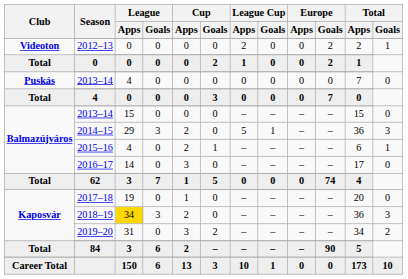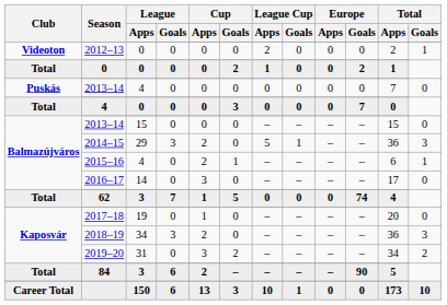 <table class="wikitable" style="font-size:90%; text-align: center;">
 <tr>
 <th rowspan="2">Club</th>
 <th rowspan="2">Season</th>
 <th colspan="2">League</th>
 <th colspan="2">Cup</th>
 <th colspan="2">League Cup</th>
 <th colspan="2">Europe</th>
 <th colspan="2">Total</th>
 </tr>
 <tr>
 <th>Apps</th>
 <th>Goals</th>
 <th>Apps</th>
 <th>Goals</th>
 <th>Apps</th>
 <th>Goals</th>
 <th>Apps</th>
 <th>Goals</th>
 <th>Apps</th>
 <th>Goals</th>
 </tr>
 <tr ||-||-||-|->
 <td rowspan="3" valign="center"><strong><a href='#'>Videoton</a></strong></td>
 </tr>
 <tr>
 <td><a href='#'>2012–13</a></td>
 <td>0</td>
 <td>0</td>
 <td>0</td>
 <td>0</td>
 <td>2</td>
 <td>0</td>
 <td>0</td>
-<td>2</td>
+<td>0</td>
 <td>2</td>
 <td>1</td>
 </tr>
 <tr>
 </tr>
 <tr style="font-weight:bold; background-color:#eeeeee;">
 <td>Total</td>
 <td>0</td>
 <td>0</td>
 <td>0</td>
 <td>0</td>
 <td>2</td>
 <td>1</td>
 <td>0</td>
 <td>0</td>
 <td>2</td>
 <td>1</td>
 </tr>
 <tr>
 <td rowspan="3" valign="center"><strong><a href='#'>Puskás</a></strong></td>
 </tr>
 <tr>
 <td><a href='#'>2013–14</a></td>
 <td>4</td>
 <td>0</td>
 <td>0</td>
 <td>0</td>
 <td>0</td>
 <td>0</td>
 <td>0</td>
 <td>0</td>
 <td>7</td>
 <td>0</td>
 </tr>
 <tr>
 </tr>
 <tr style="font-weight:bold; background-color:#eeeeee;">
 <td>Total</td>
 <td>4</td>
 <td>0</td>
 <td>0</td>
 <td>0</td>
 <td>3</td>
 <td>0</td>
 <td>0</td>
 <td>0</td>
 <td>7</td>
 <td>0</td>
 </tr>
 <tr>
 <td rowspan="6" valign="center"><strong><a href='#'>Balmazújváros</a></strong></td>
 </tr>
 <tr>
 <td><a href='#'>2013–14</a></td>
 <td>15</td>
 <td>0</td>
 <td>0</td>
 <td>0</td>
 <td>–</td>
 <td>–</td>
 <td>–</td>
 <td>–</td>
 <td>15</td>
 <td>0</td>
 </tr>
 <tr>
 <td><a href='#'>2014–15</a></td>
 <td>29</td>
 <td>3</td>
 <td>2</td>
 <td>0</td>
 <td>5</td>
 <td>1</td>
 <td>–</td>
 <td>–</td>
 <td>36</td>
 <td>3</td>
 </tr>
 <tr>
 <td><a href='#'>2015–16</a></td>
 <td>4</td>
 <td>0</td>
 <td>2</td>
 <td>1</td>
 <td>–</td>
 <td>–</td>
 <td>–</td>
 <td>–</td>
 <td>6</td>
 <td>1</td>
 </tr>
 <tr>
 <td><a href='#'>2016–17</a></td>
 <td>14</td>
 <td>0</td>
 <td>3</td>
 <td>0</td>
 <td>–</td>
 <td>–</td>
 <td>–</td>
 <td>–</td>
 <td>17</td>
 <td>0</td>
 </tr>
 <tr>
 </tr>
 <tr style="font-weight:bold; background-color:#eeeeee;">
 <td>Total</td>
 <td>62</td>
 <td>3</td>
 <td>7</td>
 <td>1</td>
 <td>5</td>
 <td>0</td>
 <td>0</td>
 <td>0</td>
 <td>74</td>
 <td>4</td>
 </tr>
 <tr>
 <td rowspan="5" valign="center"><strong><a href='#'>Kaposvár</a></strong></td>
 </tr>
 <tr>
 <td><a href='#'>2017–18</a></td>
 <td>19</td>
 <td>0</td>
 <td>1</td>
 <td>0</td>
 <td>–</td>
 <td>–</td>
 <td>–</td>
 <td>–</td>
 <td>20</td>
 <td>0</td>
 </tr>
 <tr>
 <td><a href='#'>2018–19</a></td>
-<td style="background: gold;">34</td>
+<td>34</td>
 <td>3</td>
 <td>2</td>
 <td>0</td>
 <td>–</td>
 <td>–</td>
 <td>–</td>
 <td>–</td>
 <td>36</td>
 <td>3</td>
 </tr>
 <tr>
 <td><a href='#'>2019–20</a></td>
 <td>31</td>
 <td>0</td>
 <td>3</td>
 <td>2</td>
 <td>–</td>
 <td>–</td>
 <td>–</td>
 <td>–</td>
 <td>34</td>
 <td>2</td>
 </tr>
 <tr>
 </tr>
 <tr style="font-weight:bold; background-color:#eeeeee;">
 <td>Total</td>
 <td>84</td>
 <td>3</td>
 <td>6</td>
 <td>2</td>
 <td>–</td>
 <td>–</td>
 <td>–</td>
 <td>–</td>
 <td>90</td>
 <td>5</td>
 </tr>
 <tr>
 </tr>
 <tr style="font-weight:bold; background-color:#eeeeee;">
 <td rowspan="2" valign="top"><strong>Career Total</strong></td>
 <td></td>
 <td><strong>150</strong></td>
 <td><strong>6</strong></td>
 <td><strong>13</strong></td>
 <td><strong>3</strong></td>
 <td><strong>10</strong></td>
 <td><strong>1</strong></td>
 <td><strong>0</strong></td>
 <td><strong>0</strong></td>
 <td><strong>173</strong></td>
 <td><strong>10</strong></td>
 </tr>
 </table>
